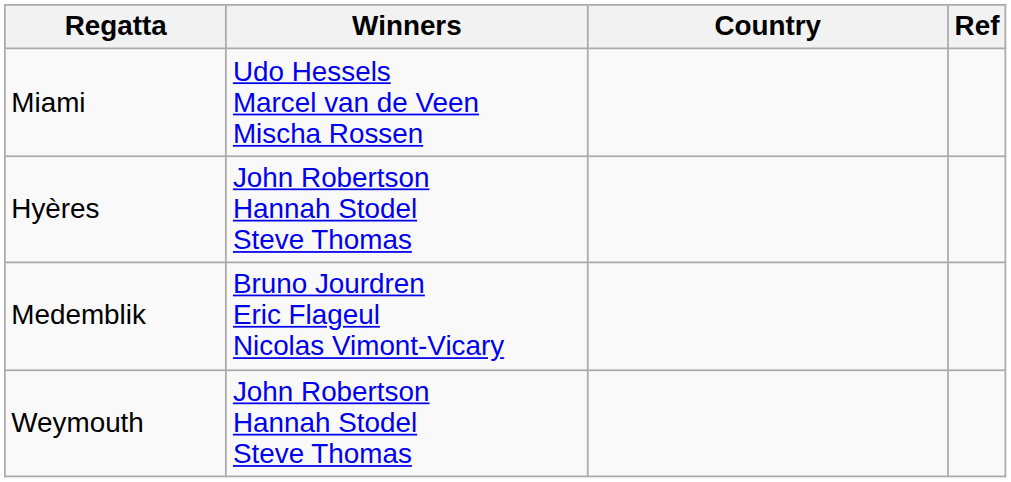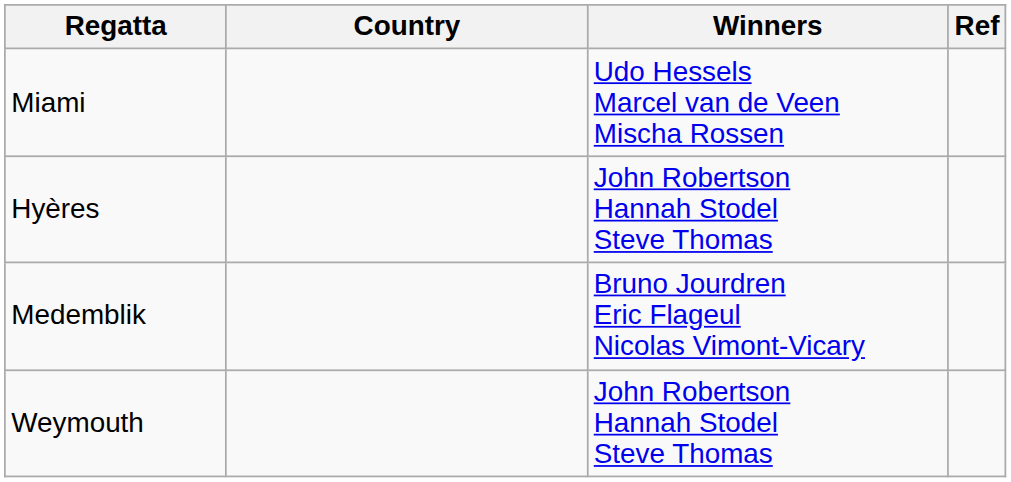 <table class="wikitable">
 <tr>
 <th width=120>Regatta</th>
+<th style="width:200px;">Country</th>
 <th style="width:200px;">Winners</th>
-<th style="width:200px;">Country</th>
 <th>Ref</th>
 </tr>
 <tr>
 <td>Miami</td>
+<td></td>
 <td><a href='#'>Udo Hessels</a><br><a href='#'>Marcel van de Veen</a><br><a href='#'>Mischa Rossen</a></td>
-<td></td>
 <td></td>
 </tr>
 <tr>
 <td>Hyères</td>
+<td></td>
 <td><a href='#'>John Robertson</a><br><a href='#'>Hannah Stodel</a><br><a href='#'>Steve Thomas</a></td>
-<td></td>
 <td></td>
 </tr>
 <tr>
 <td>Medemblik</td>
+<td></td>
 <td><a href='#'>Bruno Jourdren</a><br><a href='#'>Eric Flageul</a><br><a href='#'>Nicolas Vimont-Vicary</a></td>
-<td></td>
 <td></td>
 </tr>
 <tr>
 <td>Weymouth</td>
+<td></td>
 <td><a href='#'>John Robertson</a><br><a href='#'>Hannah Stodel</a><br><a href='#'>Steve Thomas</a></td>
-<td></td>
 <td></td>
 </tr>
 </table>
